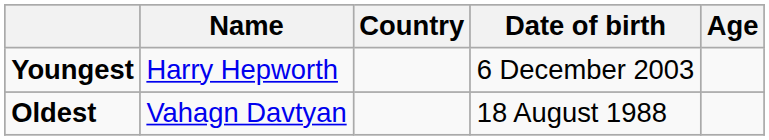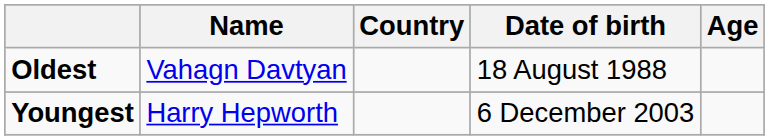 <table class="wikitable">
 <tr>
 <th></th>
 <th><strong>Name</strong></th>
 <th><strong>Country</strong></th>
 <th><strong>Date of birth</strong></th>
 <th><strong>Age</strong></th>
 </tr>
 <tr>
+<td><strong>Oldest</strong></td>
+<td><a href='#'>Vahagn Davtyan</a></td>
+<td></td>
+<td>18 August 1988</td>
+<td></td>
+</tr>
+<tr>
 <td><strong>Youngest</strong></td>
 <td><a href='#'>Harry Hepworth</a></td>
 <td></td>
 <td>6 December 2003</td>
 <td></td>
 </tr>
-<tr>
-<td><strong>Oldest</strong></td>
-<td><a href='#'>Vahagn Davtyan</a></td>
-<td></td>
-<td>18 August 1988</td>
-<td></td>
-</tr>
 </table>
